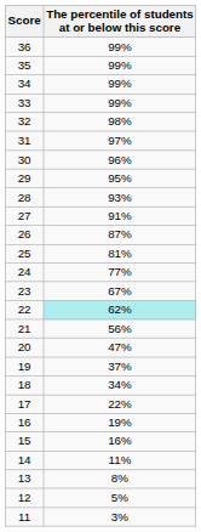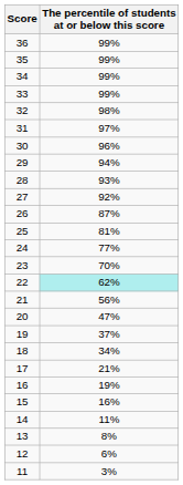 <table class="wikitable sortable" style="text-align:center">
 <tr>
 <th>Score</th>
 <th>The percentile of students<br>at or below this score</th>
 </tr>
 <tr>
 <td>36</td>
 <td>99%</td>
 </tr>
 <tr>
 <td>35</td>
 <td>99%</td>
 </tr>
 <tr>
 <td>34</td>
 <td>99%</td>
 </tr>
 <tr>
 <td>33</td>
 <td>99%</td>
 </tr>
 <tr>
 <td>32</td>
 <td>98%</td>
 </tr>
 <tr>
 <td>31</td>
 <td>97%</td>
 </tr>
 <tr>
 <td>30</td>
 <td>96%</td>
 </tr>
 <tr>
 <td>29</td>
-<td>95%</td>
+<td>94%</td>
 </tr>
 <tr>
 <td>28</td>
 <td>93%</td>
 </tr>
 <tr>
 <td>27</td>
-<td>91%</td>
+<td>92%</td>
 </tr>
 <tr>
 <td>26</td>
 <td>87%</td>
 </tr>
 <tr>
 <td>25</td>
 <td>81%</td>
 </tr>
 <tr>
 <td>24</td>
 <td>77%</td>
 </tr>
 <tr>
 <td>23</td>
-<td>67%</td>
+<td>70%</td>
 </tr>
 <tr>
 <td>22</td>
 <td style="background: paleturquoise;">62%</td>
 </tr>
 <tr>
 <td>21</td>
 <td>56%</td>
 </tr>
 <tr>
 <td>20</td>
 <td>47%</td>
 </tr>
 <tr>
 <td>19</td>
 <td>37%</td>
 </tr>
 <tr>
 <td>18</td>
 <td>34%</td>
 </tr>
 <tr>
 <td>17</td>
-<td>22%</td>
+<td>21%</td>
 </tr>
 <tr>
 <td>16</td>
 <td>19%</td>
 </tr>
 <tr>
 <td>15</td>
 <td>16%</td>
 </tr>
 <tr>
 <td>14</td>
 <td>11%</td>
 </tr>
 <tr>
 <td>13</td>
 <td>8%</td>
 </tr>
 <tr>
 <td>12</td>
-<td>5%</td>
+<td>6%</td>
 </tr>
 <tr>
 <td>11</td>
 <td>3%</td>
 </tr>
 </table>
